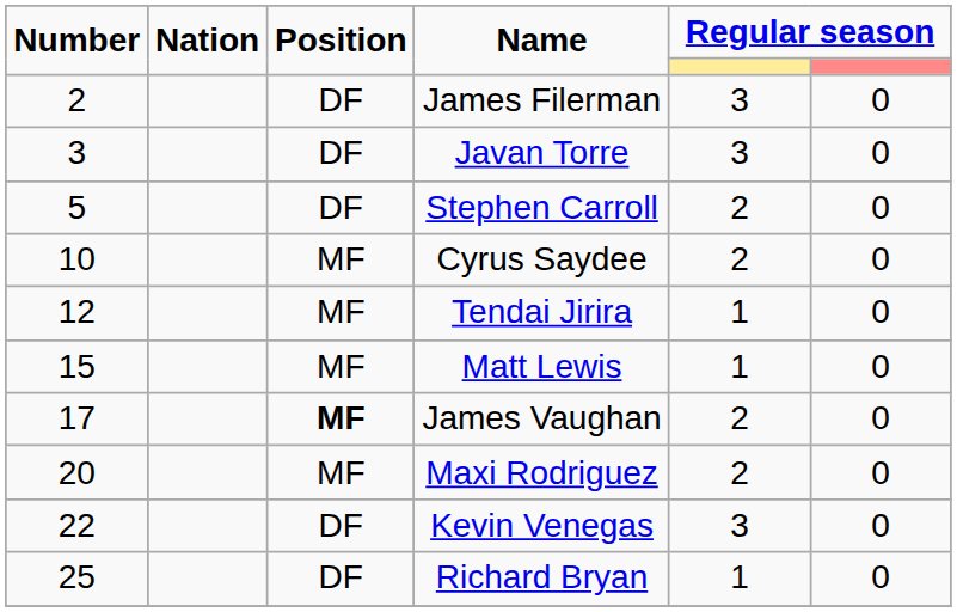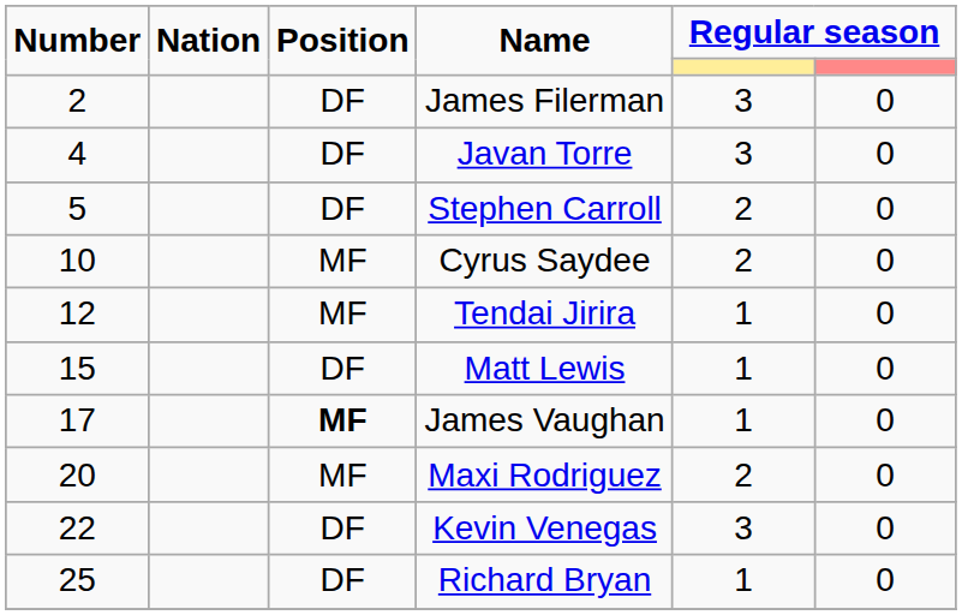 <table class="wikitable" style="text-align:center;">
 <tr>
 <td rowspan="2"  style="width:60; text-align:center;"><strong>Number</strong></td>
 <td rowspan="2"  style="width:60; text-align:center;"><strong>Nation</strong></td>
 <td rowspan="2"  style="width:60; text-align:center;"><strong>Position</strong></td>
 <td rowspan="2"  style="width:150; text-align:center;"><strong>Name</strong></td>
 <td colspan="2" style="text-align:center;"><strong><a href='#'>Regular season</a></strong></td>
 </tr>
 <tr>
 <th style="width:60px; background:#fe9;"></th>
 <th style="width:60px; background:#ff8888;"></th>
 </tr>
 <tr>
 <td>2</td>
 <td></td>
 <td>DF</td>
 <td>James Filerman</td>
 <td>3</td>
 <td>0</td>
 </tr>
 <tr>
-<td>3</td>
+<td>4</td>
 <td></td>
 <td>DF</td>
 <td><a href='#'>Javan Torre</a></td>
 <td>3</td>
 <td>0</td>
 </tr>
 <tr>
 <td>5</td>
 <td></td>
 <td>DF</td>
 <td><a href='#'>Stephen Carroll</a></td>
 <td>2</td>
 <td>0</td>
 </tr>
 <tr>
 <td>10</td>
 <td></td>
 <td>MF</td>
 <td>Cyrus Saydee</td>
 <td>2</td>
 <td>0</td>
 </tr>
 <tr>
 <td>12</td>
 <td></td>
 <td>MF</td>
 <td><a href='#'>Tendai Jirira</a></td>
 <td>1</td>
 <td>0</td>
 </tr>
 <tr>
 <td>15</td>
 <td></td>
-<td>MF</td>
+<td>DF</td>
 <td><a href='#'>Matt Lewis</a></td>
 <td>1</td>
 <td>0</td>
 </tr>
 <tr>
 <td>17</td>
 <td></td>
 <td><strong>MF</strong></td>
 <td>James Vaughan</td>
-<td>2</td>
+<td>1</td>
 <td>0</td>
 </tr>
 <tr>
 <td>20</td>
 <td></td>
 <td>MF</td>
 <td><a href='#'>Maxi Rodriguez</a></td>
 <td>2</td>
 <td>0</td>
 </tr>
 <tr>
 <td>22</td>
 <td></td>
 <td>DF</td>
 <td><a href='#'>Kevin Venegas</a></td>
 <td>3</td>
 <td>0</td>
 </tr>
 <tr>
 <td>25</td>
 <td></td>
 <td>DF</td>
 <td><a href='#'>Richard Bryan</a></td>
 <td>1</td>
 <td>0</td>
 </tr>
 <tr>
 </tr>
 </table>
